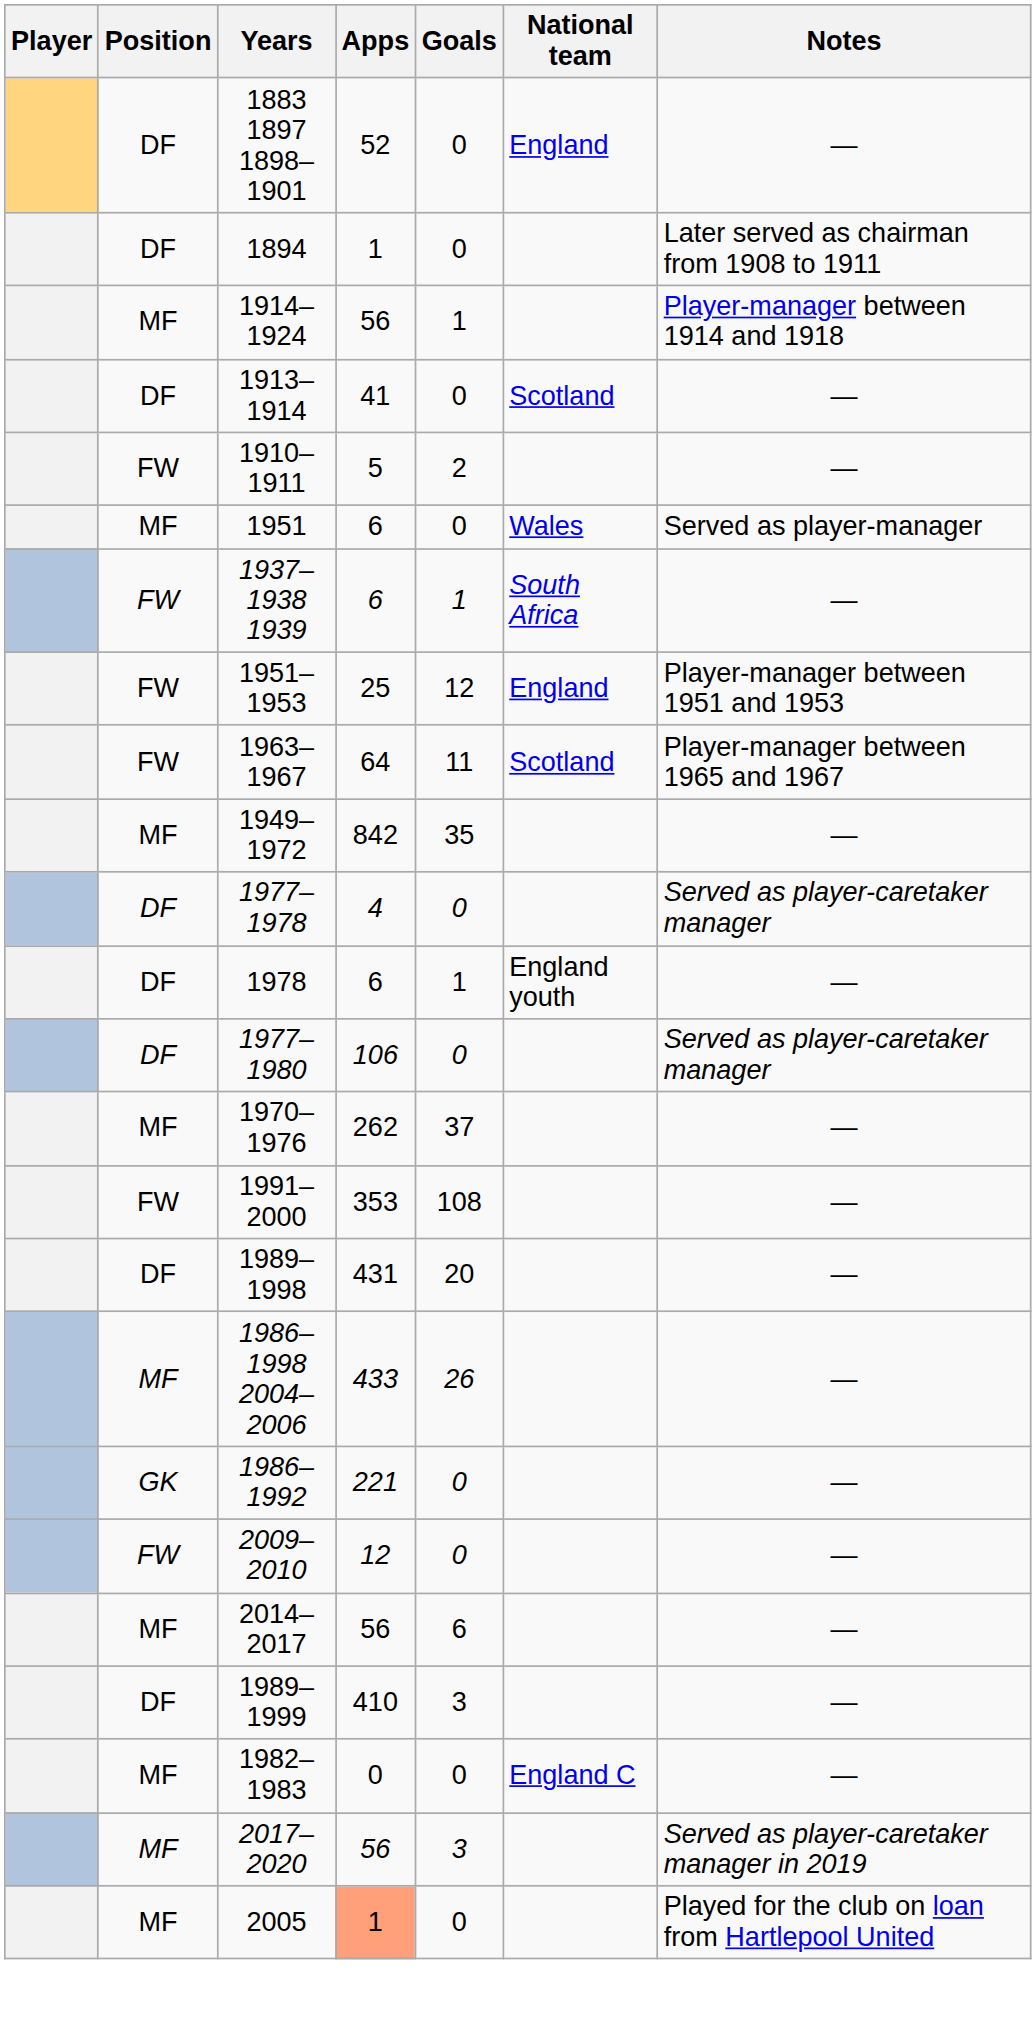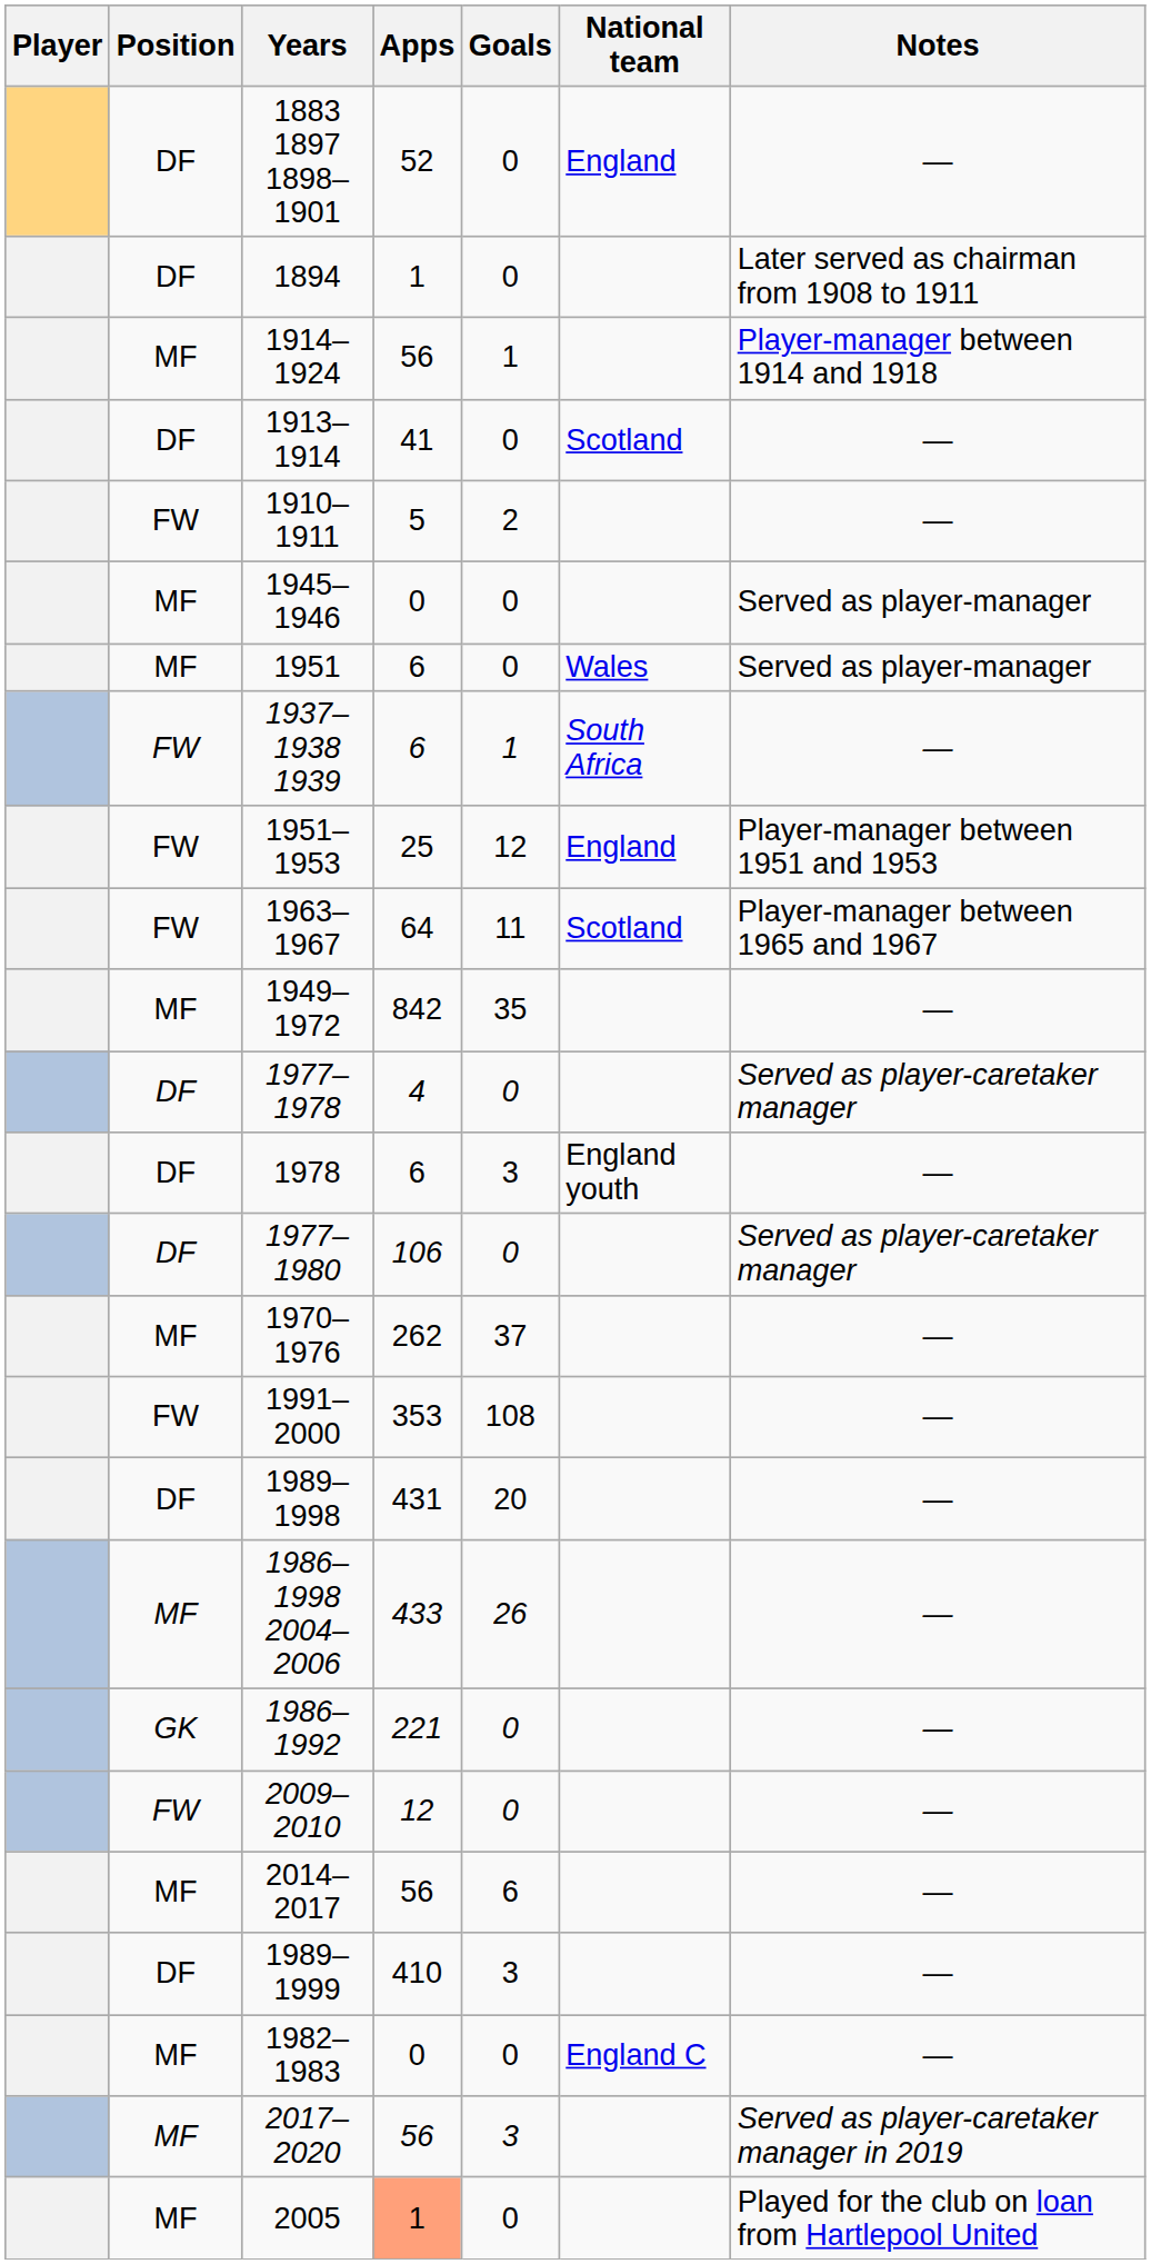 <table class="wikitable sortable plainrowheaders" style="text-align:center;">
 <tr>
 <th scope=col>Player</th>
 <th scope=col>Position</th>
 <th scope=col>Years</th>
 <th scope=col>Apps</th>
 <th scope=col>Goals</th>
 <th scope=col>National team</th>
 <th scope=col>Notes</th>
 </tr>
 <tr>
 <th scope=row style=background:#FFD580></th>
 <td>DF</td>
 <td>1883<br>1897<br>1898–1901</td>
 <td>52</td>
 <td>0</td>
 <td align=left> <a href='#'>England</a></td>
 <td>—</td>
 </tr>
 <tr>
 <th scope=row></th>
 <td>DF</td>
 <td>1894</td>
 <td>1</td>
 <td>0</td>
 <td align=left></td>
 <td align=left>Later served as chairman from 1908 to 1911</td>
 </tr>
 <tr>
 <th scope=row></th>
 <td>MF</td>
 <td>1914–1924</td>
 <td>56</td>
 <td>1</td>
 <td align=left></td>
 <td align=left><a href='#'>Player-manager</a> between 1914 and 1918</td>
 </tr>
 <tr>
 <th scope=row></th>
 <td>DF</td>
 <td>1913–1914</td>
 <td>41</td>
 <td>0</td>
 <td align=left> <a href='#'>Scotland</a></td>
 <td>—</td>
 </tr>
 <tr>
 <th scope=row></th>
 <td>FW</td>
 <td>1910–1911</td>
 <td>5</td>
 <td>2</td>
 <td align=left></td>
 <td>—</td>
+</tr>
+<tr>
+<th scope=row></th>
+<td>MF</td>
+<td>1945–1946</td>
+<td>0</td>
+<td>0</td>
+<td align=left></td>
+<td align=left>Served as player-manager</td>
 </tr>
 <tr>
 <th scope=row></th>
 <td>MF</td>
 <td>1951</td>
 <td>6</td>
 <td>0</td>
 <td align=left> <a href='#'>Wales</a></td>
 <td align=left>Served as player-manager</td>
 </tr>
 <tr style=font-style:italic>
 <th scope=row style=background:#B0C4DE> </th>
 <td>FW</td>
 <td>1937–1938<br>1939</td>
 <td>6</td>
 <td>1</td>
 <td align=left> <a href='#'>South Africa</a></td>
 <td>—</td>
 </tr>
 <tr>
 <th scope=row></th>
 <td>FW</td>
 <td>1951–1953</td>
 <td>25</td>
 <td>12</td>
 <td align=left> <a href='#'>England</a></td>
 <td align=left>Player-manager between 1951 and 1953</td>
 </tr>
 <tr>
 <th scope=row></th>
 <td>FW</td>
 <td>1963–1967</td>
 <td>64</td>
 <td>11</td>
 <td align=left> <a href='#'>Scotland</a></td>
 <td align=left>Player-manager between 1965 and 1967</td>
 </tr>
 <tr>
 <th scope=row></th>
 <td>MF</td>
 <td>1949–1972</td>
 <td>842</td>
 <td>35</td>
 <td align=left></td>
 <td>—</td>
 </tr>
 <tr style=font-style:italic>
 <th scope=row style=background:#B0C4DE> </th>
 <td>DF</td>
 <td>1977–1978</td>
 <td>4</td>
 <td>0</td>
 <td align=left></td>
 <td align=left>Served as player-caretaker manager</td>
 </tr>
 <tr>
 <th scope=row></th>
 <td>DF</td>
 <td>1978</td>
 <td>6</td>
-<td>1</td>
+<td>3</td>
 <td align=left> England youth</td>
 <td>—</td>
 </tr>
 <tr style=font-style:italic>
 <th scope=row style=background:#B0C4DE> </th>
 <td>DF</td>
 <td>1977–1980</td>
 <td>106</td>
 <td>0</td>
 <td align=left></td>
 <td align=left>Served as player-caretaker manager</td>
 </tr>
 <tr>
 <th scope=row></th>
 <td>MF</td>
 <td>1970–1976</td>
 <td>262</td>
 <td>37</td>
 <td align=left></td>
 <td>—</td>
 </tr>
 <tr>
 <th scope=row></th>
 <td>FW</td>
 <td>1991–2000</td>
 <td>353</td>
 <td>108</td>
 <td align=left></td>
 <td>—</td>
 </tr>
 <tr>
 <th scope=row></th>
 <td>DF</td>
 <td>1989–1998</td>
 <td>431</td>
 <td>20</td>
 <td align=left></td>
 <td>—</td>
 </tr>
 <tr style=font-style:italic>
 <th scope=row style=background:#B0C4DE> </th>
 <td>MF</td>
 <td>1986–1998<br>2004–2006</td>
 <td>433</td>
 <td>26</td>
 <td align=left></td>
 <td>—</td>
 </tr>
 <tr style=font-style:italic>
 <th scope=row style=background:#B0C4DE> </th>
 <td>GK</td>
 <td>1986–1992</td>
 <td>221</td>
 <td>0</td>
 <td align=left></td>
 <td>—</td>
 </tr>
 <tr style=font-style:italic>
 <th scope=row style=background:#B0C4DE> </th>
 <td>FW</td>
 <td>2009–2010</td>
 <td>12</td>
 <td>0</td>
 <td align=left></td>
 <td>—</td>
 </tr>
 <tr>
 <th scope=row></th>
 <td>MF</td>
 <td>2014–2017</td>
 <td>56</td>
 <td>6</td>
 <td align=left></td>
 <td>—</td>
 </tr>
 <tr>
 <th scope=row></th>
 <td>DF</td>
 <td>1989–1999</td>
 <td>410</td>
 <td>3</td>
 <td align=left></td>
 <td>—</td>
 </tr>
 <tr>
 <th scope=row></th>
 <td>MF</td>
 <td>1982–1983</td>
 <td>0</td>
 <td>0</td>
 <td align=left> <a href='#'>England C</a></td>
 <td>—</td>
 </tr>
 <tr style=font-style:italic>
 <th scope=row style=background:#B0C4DE> </th>
 <td>MF</td>
 <td>2017–2020</td>
 <td>56</td>
 <td>3</td>
 <td align=left></td>
 <td align=left>Served as player-caretaker manager in 2019</td>
 </tr>
 <tr>
 <th scope=row></th>
 <td>MF</td>
 <td>2005</td>
 <td style="background: lightsalmon;">1</td>
 <td>0</td>
 <td align=left></td>
 <td align=left>Played for the club on <a href='#'>loan</a> from <a href='#'>Hartlepool United</a></td>
 </tr>
 </table>
